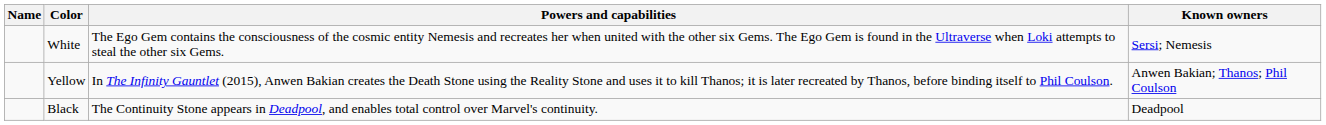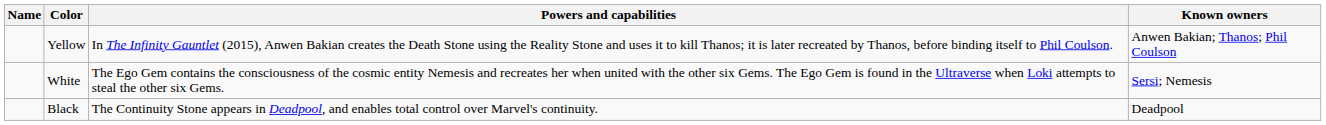 <table class="wikitable">
 <tr>
 <th>Name</th>
 <th>Color</th>
 <th>Powers and capabilities</th>
 <th>Known owners</th>
 </tr>
 <tr>
 <td><strong></strong></td>
+<td>Yellow</td>
+<td>In <em><a href='#'>The Infinity Gauntlet</a></em> (2015), Anwen Bakian creates the Death Stone using the Reality Stone and uses it to kill Thanos; it is later recreated by Thanos, before binding itself to <a href='#'>Phil Coulson</a>.</td>
+<td>Anwen Bakian; <a href='#'>Thanos</a>; <a href='#'>Phil Coulson</a></td>
+</tr>
+<tr>
+<td><strong></strong></td>
 <td>White</td>
 <td>The Ego Gem contains the consciousness of the cosmic entity Nemesis and recreates her when united with the other six Gems. The Ego Gem is found in the <a href='#'>Ultraverse</a> when <a href='#'>Loki</a> attempts to steal the other six Gems.</td>
 <td><a href='#'>Sersi</a>; Nemesis</td>
-</tr>
-<tr>
-<td><strong></strong></td>
-<td>Yellow</td>
-<td>In <em><a href='#'>The Infinity Gauntlet</a></em> (2015), Anwen Bakian creates the Death Stone using the Reality Stone and uses it to kill Thanos; it is later recreated by Thanos, before binding itself to <a href='#'>Phil Coulson</a>.</td>
-<td>Anwen Bakian; <a href='#'>Thanos</a>; <a href='#'>Phil Coulson</a></td>
 </tr>
 <tr>
 <td><strong></strong></td>
 <td>Black</td>
 <td>The Continuity Stone appears in <em><a href='#'>Deadpool</a></em>, and enables total control over Marvel's continuity.</td>
 <td>Deadpool</td>
 </tr>
 </table>
